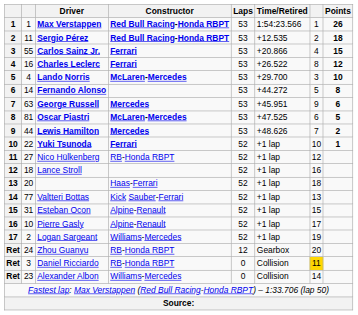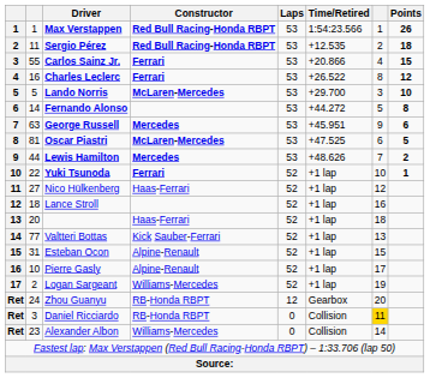 <table class="wikitable sortable" style="font-size: 85%;">
 <tr>
 <th scope="col"></th>
 <th scope="col"></th>
 <th scope="col">Driver</th>
 <th scope="col">Constructor</th>
 <th scope="col" class="unsortable">Laps</th>
 <th scope="col" class="unsortable">Time/Retired</th>
 <th scope="col"></th>
 <th scope="col">Points</th>
 </tr>
 <tr>
 <th scope="row" data-sort-value="19">1</th>
 <td align="center">1</td>
 <td data-sort-value="ver"> <strong><a href='#'>Max Verstappen</a></strong></td>
 <td><strong><a href='#'>Red Bull Racing</a>-<a href='#'>Honda RBPT</a></strong></td>
 <td align="center">53</td>
 <td>1:54:23.566</td>
 <td align="center">1</td>
 <td align="center"><strong>26</strong></td>
 </tr>
 <tr>
 <th scope="row">2</th>
 <td align="center">11</td>
 <td data-sort-value="per"> <strong><a href='#'>Sergio Pérez</a></strong></td>
 <td><strong><a href='#'>Red Bull Racing</a>-<a href='#'>Honda RBPT</a></strong></td>
 <td align="center">53</td>
 <td>+12.535</td>
 <td align="center">2</td>
 <td align="center"><strong>18</strong></td>
 </tr>
 <tr>
 <th scope="row">3</th>
 <td align="center">55</td>
 <td data-sort-value="sai"> <strong><a href='#'>Carlos Sainz Jr.</a></strong></td>
 <td><strong><a href='#'>Ferrari</a></strong></td>
 <td align="center">53</td>
 <td>+20.866</td>
 <td align="center">4</td>
 <td align="center"><strong>15</strong></td>
 </tr>
 <tr>
 <th scope="row">4</th>
 <td align="center">16</td>
 <td data-sort-value="lec"> <strong><a href='#'>Charles Leclerc</a></strong></td>
 <td><strong><a href='#'>Ferrari</a></strong></td>
 <td align="center">53</td>
 <td>+26.522</td>
 <td align="center">8</td>
 <td align="center"><strong>12</strong></td>
 </tr>
 <tr>
 <th scope="row">5</th>
-<td align="center">4</td>
+<td align="center">5</td>
 <td data-sort-value="nor"> <strong><a href='#'>Lando Norris</a></strong></td>
 <td><strong><a href='#'>McLaren</a>-<a href='#'>Mercedes</a></strong></td>
 <td align="center">53</td>
 <td>+29.700</td>
 <td align="center">3</td>
 <td align="center"><strong>10</strong></td>
 </tr>
 <tr>
 <th scope="row">6</th>
 <td align="center">14</td>
 <td data-sort-value="alo"> <strong><a href='#'>Fernando Alonso</a></strong></td>
 <td></td>
 <td align="center">53</td>
 <td>+44.272</td>
 <td align="center">5</td>
 <td align="center"><strong>8</strong></td>
 </tr>
 <tr>
 <th scope="row">7</th>
 <td align="center">63</td>
 <td data-sort-value="rus"> <a href='#'><strong>George Russell</strong></a></td>
 <td><a href='#'><strong>Mercedes</strong></a></td>
 <td align="center">53</td>
 <td>+45.951</td>
 <td align="center">9</td>
 <td align="center"><strong>6</strong></td>
 </tr>
 <tr>
 <th scope="row">8</th>
 <td align="center">81</td>
 <td data-sort-value="pia"> <strong><a href='#'>Oscar Piastri</a></strong></td>
 <td><strong><a href='#'>McLaren</a>-<a href='#'>Mercedes</a></strong></td>
 <td align="center">53</td>
 <td>+47.525</td>
 <td align="center">6</td>
 <td align="center"><strong>5</strong></td>
 </tr>
 <tr>
 <th scope="row" data-sort-value="18">9</th>
 <td align="center">44</td>
 <td data-sort-value="ham"> <strong><a href='#'>Lewis Hamilton</a></strong></td>
 <td><a href='#'><strong>Mercedes</strong></a></td>
 <td align="center">53</td>
 <td>+48.626</td>
 <td align="center">7</td>
 <td align="center"><strong>2</strong></td>
 </tr>
 <tr>
 <th scope="row">10</th>
 <td align="center">22</td>
 <td data-sort-value="tsu"> <strong><a href='#'>Yuki Tsunoda</a></strong></td>
 <td><strong><a href='#'>Ferrari</a></strong></td>
 <td align="center">52</td>
 <td>+1 lap</td>
 <td align="center">10</td>
 <td align="center"><strong>1</strong></td>
 </tr>
 <tr>
 <th scope="row">11</th>
 <td align="center">27</td>
 <td data-sort-value="hul"> <a href='#'>Nico Hülkenberg</a></td>
-<td><a href='#'>RB</a>-<a href='#'>Honda RBPT</a></td>
+<td><a href='#'>Haas</a>-<a href='#'>Ferrari</a></td>
 <td align="center">52</td>
 <td>+1 lap</td>
 <td align="center">12</td>
 <td align="center"></td>
 </tr>
 <tr>
 <th scope="row">12</th>
 <td align="center">18</td>
 <td data-sort-value="str"> <a href='#'>Lance Stroll</a></td>
 <td></td>
 <td align="center">52</td>
 <td>+1 lap</td>
 <td align="center">16</td>
 <td align="center"></td>
 </tr>
 <tr>
 <th scope="row">13</th>
 <td align="center">20</td>
 <td data-sort-value="mag"></td>
 <td><a href='#'>Haas</a>-<a href='#'>Ferrari</a></td>
 <td align="center">52</td>
 <td>+1 lap</td>
 <td align="center">18</td>
 <td align="center"></td>
 </tr>
 <tr>
 <th scope="row">14</th>
 <td align="center">77</td>
 <td data-sort-value="bot"> <a href='#'>Valtteri Bottas</a></td>
 <td><a href='#'>Kick</a> <a href='#'>Sauber</a>-<a href='#'>Ferrari</a></td>
 <td align="center">52</td>
 <td>+1 lap</td>
 <td align="center">13</td>
 <td align="center"></td>
 </tr>
 <tr>
 <th scope="row">15</th>
 <td align="center">31</td>
 <td data-sort-value="oco"> <a href='#'>Esteban Ocon</a></td>
 <td><a href='#'>Alpine</a>-<a href='#'>Renault</a></td>
 <td align="center">52</td>
 <td>+1 lap</td>
 <td align="center">15</td>
 <td align="center"></td>
 </tr>
 <tr>
 <th scope="row">16</th>
 <td align="center">10</td>
 <td data-sort-value="gas"> <a href='#'>Pierre Gasly</a></td>
 <td><a href='#'>Alpine</a>-<a href='#'>Renault</a></td>
 <td align="center">52</td>
 <td>+1 lap</td>
 <td align="center">17</td>
 <td align="center"></td>
 </tr>
 <tr>
 <th scope="row">17</th>
 <td align="center">2</td>
 <td data-sort-value="sar"> <a href='#'>Logan Sargeant</a></td>
 <td><a href='#'>Williams</a>-<a href='#'>Mercedes</a></td>
 <td align="center">52</td>
 <td>+1 lap</td>
 <td align="center">19</td>
 <td align="center"></td>
 </tr>
 <tr>
 <th scope="row">Ret</th>
 <td align="center">24</td>
 <td data-sort-value="zho"> <a href='#'>Zhou Guanyu</a></td>
 <td><a href='#'>RB</a>-<a href='#'>Honda RBPT</a></td>
 <td align="center">12</td>
 <td>Gearbox</td>
 <td align="center" data-sort-value="19">20</td>
 <td align="center"></td>
 </tr>
 <tr>
 <th scope="row">Ret</th>
 <td align="center">3</td>
 <td data-sort-value="ric"> <a href='#'>Daniel Ricciardo</a></td>
 <td><a href='#'>RB</a>-<a href='#'>Honda RBPT</a></td>
 <td align="center">0</td>
 <td>Collision</td>
 <td align="center" style="background: gold;">11</td>
 <td align="center"></td>
 </tr>
 <tr>
 <th scope="row">Ret</th>
 <td align="center">23</td>
 <td data-sort-value="alb"> <a href='#'>Alexander Albon</a></td>
 <td><a href='#'>Williams</a>-<a href='#'>Mercedes</a></td>
 <td align="center">0</td>
 <td>Collision</td>
 <td align="center">14</td>
 <td align="center"></td>
 </tr>
 <tr class="sortbottom">
 <td colspan="8" align="center"><em><a href='#'>Fastest lap</a>:</em>  <em><a href='#'>Max Verstappen</a> (<a href='#'>Red Bull Racing</a>-<a href='#'>Honda RBPT</a>) – 1:33.706 (lap 50)</em></td>
 </tr>
 <tr>
 <th colspan="8">Source:</th>
 </tr>
 </table>
